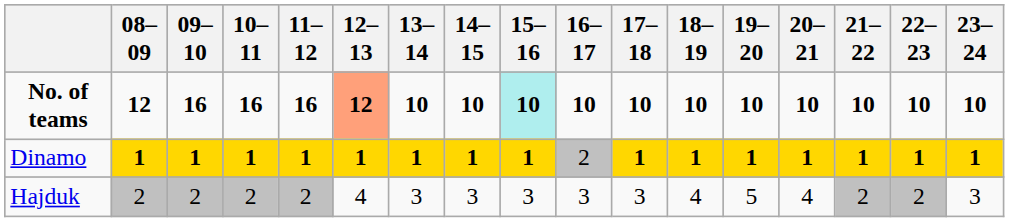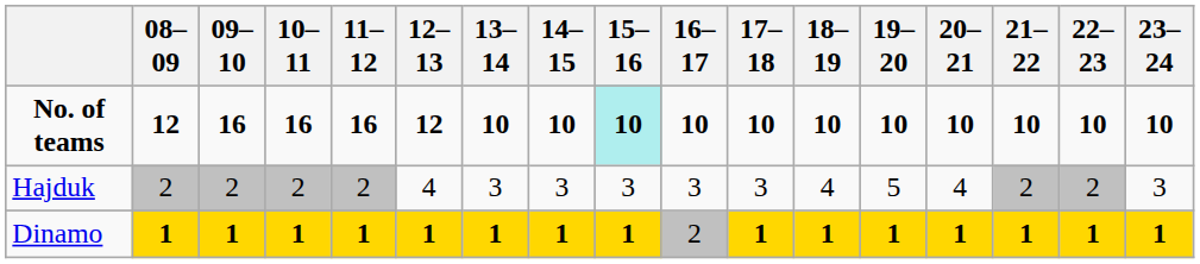 <table border=1 bordercolor="#CCCCCC" class=wikitable style="font-size:90%;">
 <tr align=LEFT valign=CENTER>
 <th></th>
 <th>08–09</th>
 <th>09–10</th>
 <th>10–11</th>
 <th>11–12</th>
 <th>12–13</th>
 <th>13–14</th>
 <th>14–15</th>
 <th>15–16</th>
 <th>16–17</th>
 <th>17–18</th>
 <th>18–19</th>
 <th>19–20</th>
 <th>20–21</th>
 <th>21–22</th>
 <th>22–23</th>
 <th>23–24</th>
 </tr>
 <tr align=CENTER>
 <td><strong>No. of teams</strong></td>
 <td><strong>12</strong></td>
 <td><strong>16</strong></td>
 <td><strong>16</strong></td>
 <td><strong>16</strong></td>
-<td style="background: lightsalmon;"><strong>12</strong></td>
+<td><strong>12</strong></td>
 <td><strong>10</strong></td>
 <td><strong>10</strong></td>
 <td style="background: paleturquoise;"><strong>10</strong></td>
 <td><strong>10</strong></td>
 <td><strong>10</strong></td>
 <td><strong>10</strong></td>
 <td><strong>10</strong></td>
 <td><strong>10</strong></td>
 <td><strong>10</strong></td>
 <td><strong>10</strong></td>
 <td><strong>10</strong></td>
+</tr>
+<tr align=CENTER valign=BOTTOM>
+<td align=LEFT><a href='#'>Hajduk</a></td>
+<td bgcolor=silver>2</td>
+<td bgcolor=silver>2</td>
+<td bgcolor=silver>2</td>
+<td bgcolor=silver>2</td>
+<td>4</td>
+<td>3</td>
+<td>3</td>
+<td>3</td>
+<td>3</td>
+<td>3</td>
+<td>4</td>
+<td>5</td>
+<td>4</td>
+<td bgcolor=silver>2</td>
+<td bgcolor=silver>2</td>
+<td>3</td>
 </tr>
 <tr align=CENTER valign=BOTTOM>
 <td align=LEFT><a href='#'>Dinamo</a></td>
 <td bgcolor=gold><strong>1</strong></td>
 <td bgcolor=gold><strong>1</strong></td>
 <td bgcolor=gold><strong>1</strong></td>
 <td bgcolor=gold><strong>1</strong></td>
 <td bgcolor=gold><strong>1</strong></td>
 <td bgcolor=gold><strong>1</strong></td>
 <td bgcolor=gold><strong>1</strong></td>
 <td bgcolor=gold><strong>1</strong></td>
 <td bgcolor=silver>2</td>
 <td bgcolor=gold><strong>1</strong></td>
 <td bgcolor=gold><strong>1</strong></td>
 <td bgcolor=gold><strong>1</strong></td>
 <td bgcolor=gold><strong>1</strong></td>
 <td bgcolor=gold><strong>1</strong></td>
 <td bgcolor=gold><strong>1</strong></td>
 <td bgcolor=gold><strong>1</strong></td>
 </tr>
-<tr align=CENTER valign=BOTTOM>
-<td align=LEFT><a href='#'>Hajduk</a></td>
-<td bgcolor=silver>2</td>
-<td bgcolor=silver>2</td>
-<td bgcolor=silver>2</td>
-<td bgcolor=silver>2</td>
-<td>4</td>
-<td>3</td>
-<td>3</td>
-<td>3</td>
-<td>3</td>
-<td>3</td>
-<td>4</td>
-<td>5</td>
-<td>4</td>
-<td bgcolor=silver>2</td>
-<td bgcolor=silver>2</td>
-<td>3</td>
-</tr>
 </table>
